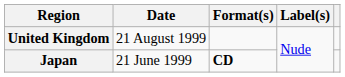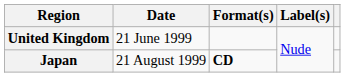 <table class="wikitable plainrowheaders">
 <tr>
 <th scope="col">Region</th>
 <th scope="col">Date</th>
 <th scope="col">Format(s)</th>
 <th scope="col">Label(s)</th>
 <th scope="col"></th>
 </tr>
 <tr>
 <th scope="row">United Kingdom</th>
-<td>21 August 1999</td>
+<td>21 June 1999</td>
 <td></td>
 <td rowspan="2"><a href='#'>Nude</a></td>
 <td></td>
 </tr>
 <tr>
 <th scope="row">Japan</th>
-<td>21 June 1999</td>
+<td>21 August 1999</td>
 <td><strong>CD</strong></td>
 <td></td>
 </tr>
 </table>
